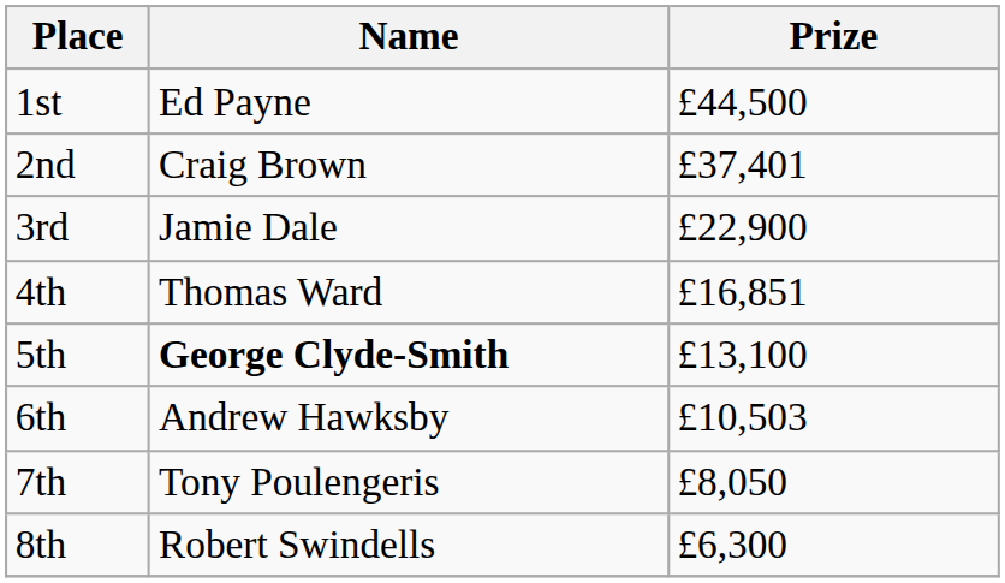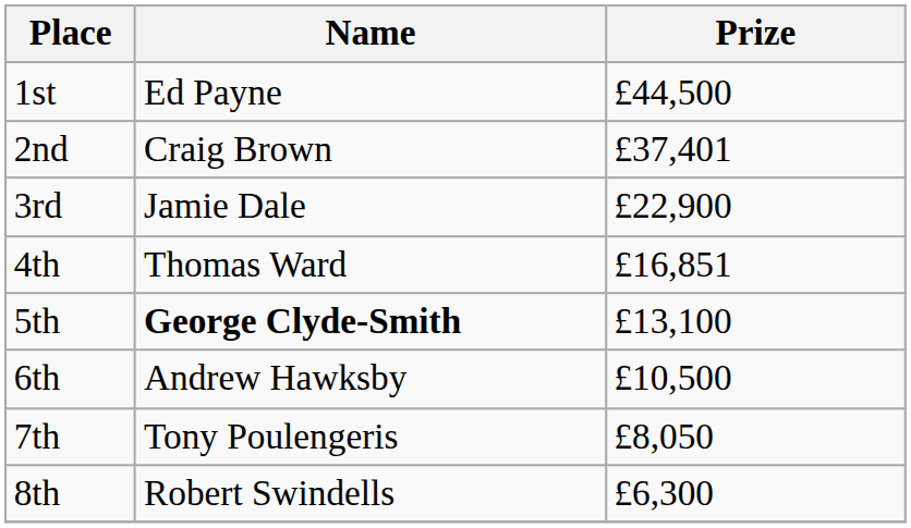 <table class="wikitable">
 <tr>
 <th width="50">Place</th>
 <th width="200">Name</th>
 <th width="125">Prize</th>
 </tr>
 <tr>
 <td>1st</td>
 <td> Ed Payne</td>
 <td>£44,500</td>
 </tr>
 <tr>
 <td>2nd</td>
 <td> Craig Brown</td>
 <td>£37,401</td>
 </tr>
 <tr>
 <td>3rd</td>
 <td> Jamie Dale</td>
 <td>£22,900</td>
 </tr>
 <tr>
 <td>4th</td>
 <td> Thomas Ward</td>
 <td>£16,851</td>
 </tr>
 <tr>
 <td>5th</td>
 <td><strong> George Clyde-Smith</strong></td>
 <td>£13,100</td>
 </tr>
 <tr>
 <td>6th</td>
 <td> Andrew Hawksby</td>
-<td>£10,503</td>
+<td>£10,500</td>
 </tr>
 <tr>
 <td>7th</td>
 <td> Tony Poulengeris</td>
 <td>£8,050</td>
 </tr>
 <tr>
 <td>8th</td>
 <td> Robert Swindells</td>
 <td>£6,300</td>
 </tr>
 <tr>
 </tr>
 </table>
